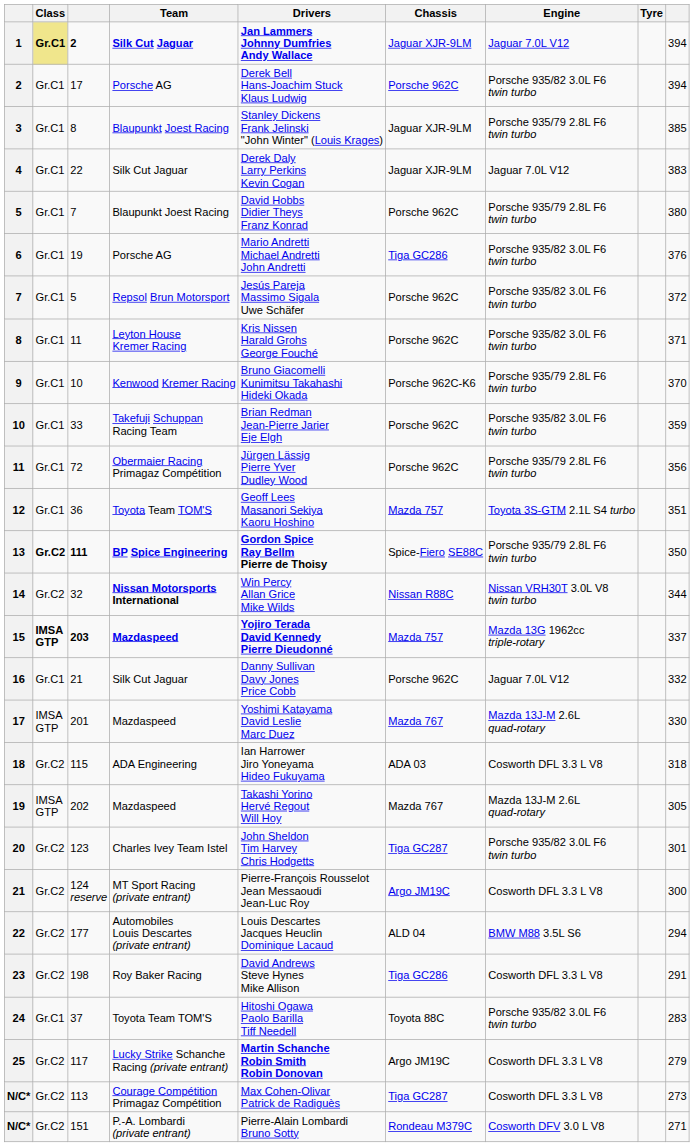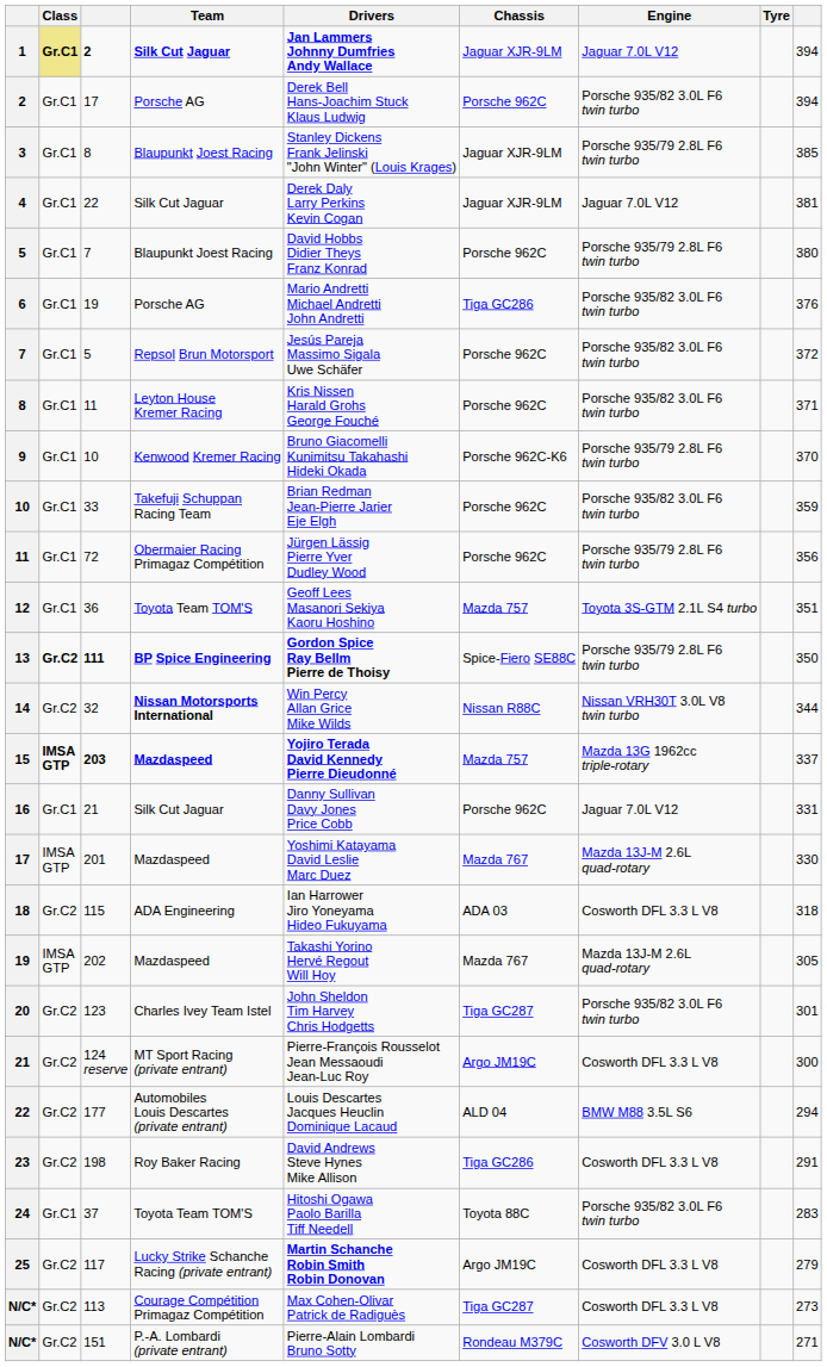 <table class="wikitable" style="font-size: 95%;">
 <tr>
 <th></th>
 <th>Class</th>
 <th></th>
 <th>Team</th>
 <th>Drivers</th>
 <th>Chassis</th>
 <th>Engine</th>
 <th>Tyre</th>
 <th></th>
 </tr>
 <tr>
 <th><strong>1</strong></th>
 <td style="background: khaki;"><strong>Gr.C1</strong></td>
 <td><strong>2</strong></td>
 <td><strong> <a href='#'>Silk Cut</a> <a href='#'>Jaguar</a> </strong></td>
 <td><strong> <a href='#'>Jan Lammers</a><br> <a href='#'>Johnny Dumfries</a><br> <a href='#'>Andy Wallace</a> </strong></td>
 <td><a href='#'>Jaguar XJR-9LM</a></td>
 <td><a href='#'>Jaguar 7.0L V12</a></td>
 <td></td>
 <td>394</td>
 </tr>
 <tr>
 <th>2</th>
 <td>Gr.C1</td>
 <td>17</td>
 <td> <a href='#'>Porsche</a> AG</td>
 <td> <a href='#'>Derek Bell</a><br> <a href='#'>Hans-Joachim Stuck</a><br> <a href='#'>Klaus Ludwig</a></td>
 <td><a href='#'>Porsche 962C</a></td>
 <td>Porsche 935/82 3.0L F6<br><em>twin turbo</em></td>
 <td></td>
 <td>394</td>
 </tr>
 <tr>
 <th>3</th>
 <td>Gr.C1</td>
 <td>8</td>
 <td> <a href='#'>Blaupunkt</a> <a href='#'>Joest Racing</a></td>
 <td> <a href='#'>Stanley Dickens</a><br> <a href='#'>Frank Jelinski</a><br> "John Winter" (<a href='#'>Louis Krages</a>)</td>
 <td>Jaguar XJR-9LM</td>
 <td>Porsche 935/79 2.8L F6<br><em>twin turbo</em></td>
 <td></td>
 <td>385</td>
 </tr>
 <tr>
 <th>4</th>
 <td>Gr.C1</td>
 <td>22</td>
 <td> Silk Cut Jaguar</td>
 <td> <a href='#'>Derek Daly</a><br> <a href='#'>Larry Perkins</a><br> <a href='#'>Kevin Cogan</a></td>
 <td>Jaguar XJR-9LM</td>
 <td>Jaguar 7.0L V12</td>
 <td></td>
-<td>383</td>
+<td>381</td>
 </tr>
 <tr>
 <th>5</th>
 <td>Gr.C1</td>
 <td>7</td>
 <td> Blaupunkt Joest Racing</td>
 <td> <a href='#'>David Hobbs</a><br> <a href='#'>Didier Theys</a><br> <a href='#'>Franz Konrad</a></td>
 <td>Porsche 962C</td>
 <td>Porsche 935/79 2.8L F6<br><em>twin turbo</em></td>
 <td></td>
 <td>380</td>
 </tr>
 <tr>
 <th>6</th>
 <td>Gr.C1</td>
 <td>19</td>
 <td> Porsche AG</td>
 <td> <a href='#'>Mario Andretti</a><br> <a href='#'>Michael Andretti</a><br>  <a href='#'>John Andretti</a></td>
 <td><a href='#'>Tiga GC286</a></td>
 <td>Porsche 935/82 3.0L F6<br><em>twin turbo</em></td>
 <td></td>
 <td>376</td>
 </tr>
 <tr>
 <th>7</th>
 <td>Gr.C1</td>
 <td>5</td>
 <td> <a href='#'>Repsol</a> <a href='#'>Brun Motorsport</a></td>
 <td> <a href='#'>Jesús Pareja</a><br> <a href='#'>Massimo Sigala</a><br> Uwe Schäfer</td>
 <td>Porsche 962C</td>
 <td>Porsche 935/82 3.0L F6<br><em>twin turbo</em></td>
 <td></td>
 <td>372</td>
 </tr>
 <tr>
 <th>8</th>
 <td>Gr.C1</td>
 <td>11</td>
 <td> <a href='#'>Leyton House</a><br> <a href='#'>Kremer Racing</a></td>
 <td> <a href='#'>Kris Nissen</a><br> <a href='#'>Harald Grohs</a><br> <a href='#'>George Fouché</a></td>
 <td>Porsche 962C</td>
 <td>Porsche 935/82 3.0L F6<br><em>twin turbo</em></td>
 <td></td>
 <td>371</td>
 </tr>
 <tr>
 <th>9</th>
 <td>Gr.C1</td>
 <td>10</td>
 <td> <a href='#'>Kenwood</a> <a href='#'>Kremer Racing</a></td>
 <td> <a href='#'>Bruno Giacomelli</a><br> <a href='#'>Kunimitsu Takahashi</a><br> <a href='#'>Hideki Okada</a></td>
 <td>Porsche 962C-K6</td>
 <td>Porsche 935/79 2.8L F6<br><em>twin turbo</em></td>
 <td></td>
 <td>370</td>
 </tr>
 <tr>
 <th>10</th>
 <td>Gr.C1</td>
 <td>33</td>
 <td> <a href='#'>Takefuji</a> <a href='#'>Schuppan</a><br>  Racing Team</td>
 <td> <a href='#'>Brian Redman</a><br> <a href='#'>Jean-Pierre Jarier</a><br> <a href='#'>Eje Elgh</a></td>
 <td>Porsche 962C</td>
 <td>Porsche 935/82 3.0L F6<br><em>twin turbo</em></td>
 <td></td>
 <td>359</td>
 </tr>
 <tr>
 <th>11</th>
 <td>Gr.C1</td>
 <td>72</td>
 <td> <a href='#'>Obermaier Racing</a><br> Primagaz Compétition</td>
 <td> <a href='#'>Jürgen Lässig</a> <br> <a href='#'>Pierre Yver</a><br> <a href='#'>Dudley Wood</a></td>
 <td>Porsche 962C</td>
 <td>Porsche 935/79 2.8L F6<br><em>twin turbo</em></td>
 <td></td>
 <td>356</td>
 </tr>
 <tr>
 <th>12</th>
 <td>Gr.C1</td>
 <td>36</td>
 <td> <a href='#'>Toyota</a> Team <a href='#'>TOM'S</a></td>
 <td> <a href='#'>Geoff Lees</a><br> <a href='#'>Masanori Sekiya</a><br> <a href='#'>Kaoru Hoshino</a></td>
 <td><a href='#'>Mazda 757</a></td>
 <td><a href='#'>Toyota 3S-GTM</a> 2.1L S4 <em>turbo</em></td>
 <td></td>
 <td>351</td>
 </tr>
 <tr>
 <th><strong>13</strong></th>
 <td><strong>Gr.C2</strong></td>
 <td><strong>111</strong></td>
 <td><strong> <a href='#'>BP</a> <a href='#'>Spice Engineering</a> </strong></td>
 <td><strong> <a href='#'>Gordon Spice</a><br> <a href='#'>Ray Bellm</a><br> Pierre de Thoisy</strong></td>
 <td>Spice-<a href='#'>Fiero</a> <a href='#'>SE88C</a></td>
 <td>Porsche 935/79 2.8L F6<br><em>twin turbo</em></td>
 <td></td>
 <td>350</td>
 </tr>
 <tr>
 <th>14</th>
 <td>Gr.C2</td>
 <td>32</td>
 <td><strong> <a href='#'>Nissan Motorsports</a><br>International</strong></td>
 <td> <a href='#'>Win Percy</a><br> <a href='#'>Allan Grice</a><br> <a href='#'>Mike Wilds</a></td>
 <td><a href='#'>Nissan R88C</a></td>
 <td><a href='#'>Nissan VRH30T</a> 3.0L V8<br><em>twin turbo</em></td>
 <td></td>
 <td>344</td>
 </tr>
 <tr>
 <th><strong>15</strong></th>
 <td><strong>IMSA<br>GTP</strong></td>
 <td><strong>203</strong></td>
 <td><strong> <a href='#'>Mazdaspeed</a> </strong></td>
 <td><strong> <a href='#'>Yojiro Terada</a><br> <a href='#'>David Kennedy</a><br> <a href='#'>Pierre Dieudonné</a> </strong></td>
 <td><a href='#'>Mazda 757</a></td>
 <td><a href='#'>Mazda 13G</a> 1962cc<br> <em>triple-rotary</em></td>
 <td></td>
 <td>337</td>
 </tr>
 <tr>
 <th>16</th>
 <td>Gr.C1</td>
 <td>21</td>
 <td> Silk Cut Jaguar</td>
 <td> <a href='#'>Danny Sullivan</a><br> <a href='#'>Davy Jones</a><br> <a href='#'>Price Cobb</a></td>
 <td>Porsche 962C</td>
 <td>Jaguar 7.0L V12</td>
 <td></td>
-<td>332</td>
+<td>331</td>
 </tr>
 <tr>
 <th>17</th>
 <td>IMSA<br>GTP</td>
 <td>201</td>
 <td> Mazdaspeed</td>
 <td> <a href='#'>Yoshimi Katayama</a><br> <a href='#'>David Leslie</a><br> <a href='#'>Marc Duez</a></td>
 <td><a href='#'>Mazda 767</a></td>
 <td><a href='#'>Mazda 13J-M</a> 2.6L<br> <em>quad-rotary</em></td>
 <td></td>
 <td>330</td>
 </tr>
 <tr>
 <th>18</th>
 <td>Gr.C2</td>
 <td>115</td>
 <td> ADA Engineering</td>
 <td> Ian Harrower<br> Jiro Yoneyama<br> <a href='#'>Hideo Fukuyama</a></td>
 <td>ADA 03</td>
 <td>Cosworth DFL 3.3 L V8</td>
 <td></td>
 <td>318</td>
 </tr>
 <tr>
 <th>19</th>
 <td>IMSA<br>GTP</td>
 <td>202</td>
 <td> Mazdaspeed</td>
 <td> <a href='#'>Takashi Yorino</a><br> <a href='#'>Hervé Regout</a><br> <a href='#'>Will Hoy</a></td>
 <td>Mazda 767</td>
 <td>Mazda 13J-M 2.6L<br> <em>quad-rotary</em></td>
 <td></td>
 <td>305</td>
 </tr>
 <tr>
 <th>20</th>
 <td>Gr.C2</td>
 <td>123</td>
 <td> Charles Ivey Team Istel</td>
 <td> <a href='#'>John Sheldon</a><br> <a href='#'>Tim Harvey</a><br> <a href='#'>Chris Hodgetts</a></td>
 <td><a href='#'>Tiga GC287</a></td>
 <td>Porsche 935/82 3.0L F6<br><em>twin turbo</em></td>
 <td></td>
 <td>301</td>
 </tr>
 <tr>
 <th>21</th>
 <td>Gr.C2</td>
 <td>124<br><em>reserve</em></td>
 <td> MT Sport Racing<br><em>(private entrant)</em></td>
 <td> Pierre-François Rousselot<br> Jean Messaoudi<br> Jean-Luc Roy</td>
 <td><a href='#'>Argo JM19C</a></td>
 <td>Cosworth DFL 3.3 L V8</td>
 <td></td>
 <td>300</td>
 </tr>
 <tr>
 <th>22</th>
 <td>Gr.C2</td>
 <td>177</td>
 <td> Automobiles <br>Louis Descartes<br><em>(private entrant)</em></td>
 <td> Louis Descartes<br> Jacques Heuclin<br> <a href='#'>Dominique Lacaud</a></td>
 <td>ALD 04</td>
 <td><a href='#'>BMW M88</a> 3.5L S6</td>
 <td></td>
 <td>294</td>
 </tr>
 <tr>
 <th>23</th>
 <td>Gr.C2</td>
 <td>198</td>
 <td> Roy Baker Racing</td>
 <td> <a href='#'>David Andrews</a><br> Steve Hynes <br> Mike Allison</td>
 <td><a href='#'>Tiga GC286</a></td>
 <td>Cosworth DFL 3.3 L V8</td>
 <td></td>
 <td>291</td>
 </tr>
 <tr>
 <th>24</th>
 <td>Gr.C1</td>
 <td>37</td>
 <td> Toyota Team TOM'S</td>
 <td> <a href='#'>Hitoshi Ogawa</a><br> <a href='#'>Paolo Barilla</a><br> <a href='#'>Tiff Needell</a></td>
 <td>Toyota 88C</td>
 <td>Porsche 935/82 3.0L F6<br><em>twin turbo</em></td>
 <td></td>
 <td>283</td>
 </tr>
 <tr>
 <th>25</th>
 <td>Gr.C2</td>
 <td>117</td>
 <td> <a href='#'>Lucky Strike</a> Schanche <br>Racing  <em>(private entrant)</em></td>
 <td><strong> <a href='#'>Martin Schanche</a><br> <a href='#'>Robin Smith</a><br> <a href='#'>Robin Donovan</a></strong></td>
 <td>Argo JM19C</td>
 <td>Cosworth DFL 3.3 L V8</td>
 <td></td>
 <td>279</td>
 </tr>
 <tr>
 <th>N/C*</th>
 <td>Gr.C2</td>
 <td>113</td>
 <td> <a href='#'>Courage Compétition</a><br> Primagaz Compétition</td>
 <td> <a href='#'>Max Cohen-Olivar</a><br> <a href='#'>Patrick de Radiguès</a></td>
 <td><a href='#'>Tiga GC287</a></td>
 <td>Cosworth DFL 3.3 L V8</td>
 <td></td>
 <td>273</td>
 </tr>
 <tr>
 <th>N/C*</th>
 <td>Gr.C2</td>
 <td>151</td>
 <td> P.-A. Lombardi<br><em>(private entrant)</em></td>
 <td> Pierre-Alain Lombardi<br> <a href='#'>Bruno Sotty</a></td>
 <td><a href='#'>Rondeau M379C</a></td>
 <td><a href='#'>Cosworth DFV</a> 3.0 L V8</td>
 <td></td>
 <td>271</td>
 </tr>
 </table>
